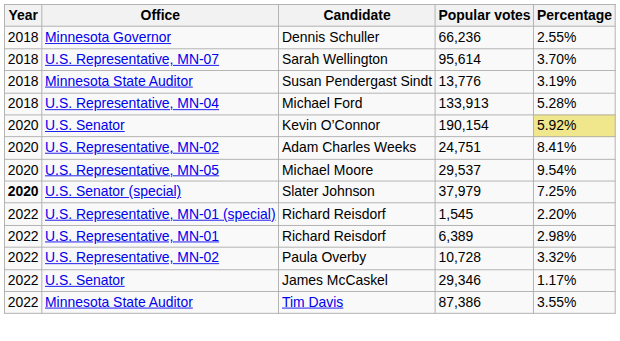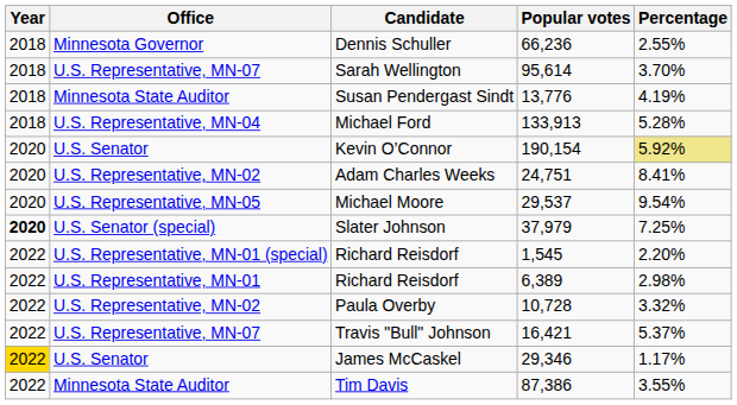 <table class="wikitable">
 <tr>
 <th>Year</th>
 <th>Office</th>
 <th>Candidate</th>
 <th>Popular votes</th>
 <th>Percentage</th>
 </tr>
 <tr>
 <td>2018</td>
 <td><a href='#'>Minnesota Governor</a></td>
 <td>Dennis Schuller</td>
 <td>66,236</td>
 <td>2.55%</td>
 </tr>
 <tr>
 <td>2018</td>
 <td><a href='#'>U.S. Representative, MN-07</a></td>
 <td>Sarah Wellington</td>
 <td>95,614</td>
 <td>3.70%</td>
 </tr>
 <tr>
 <td>2018</td>
 <td><a href='#'>Minnesota State Auditor</a></td>
 <td>Susan Pendergast Sindt</td>
 <td>13,776</td>
-<td>3.19%</td>
+<td>4.19%</td>
 </tr>
 <tr>
 <td>2018</td>
 <td><a href='#'>U.S. Representative, MN-04</a></td>
 <td>Michael Ford</td>
 <td>133,913</td>
 <td>5.28%</td>
 </tr>
 <tr>
 <td>2020</td>
 <td><a href='#'>U.S. Senator</a></td>
 <td>Kevin O’Connor</td>
 <td>190,154</td>
 <td style="background: khaki;">5.92%</td>
 </tr>
 <tr>
 <td>2020</td>
 <td><a href='#'>U.S. Representative, MN-02</a></td>
 <td>Adam Charles Weeks</td>
 <td>24,751</td>
 <td>8.41%</td>
 </tr>
 <tr>
 <td>2020</td>
 <td><a href='#'>U.S. Representative, MN-05</a></td>
 <td>Michael Moore</td>
 <td>29,537</td>
 <td>9.54%</td>
 </tr>
 <tr>
 <td><strong>2020</strong></td>
 <td><a href='#'>U.S. Senator (special)</a></td>
 <td>Slater Johnson</td>
 <td>37,979</td>
 <td>7.25%</td>
 </tr>
 <tr>
 <td>2022</td>
 <td><a href='#'>U.S. Representative, MN-01 (special)</a></td>
 <td>Richard Reisdorf</td>
 <td>1,545</td>
 <td>2.20%</td>
 </tr>
 <tr>
 <td>2022</td>
 <td><a href='#'>U.S. Representative, MN-01</a></td>
 <td>Richard Reisdorf</td>
 <td>6,389</td>
 <td>2.98%</td>
 </tr>
 <tr>
 <td>2022</td>
 <td><a href='#'>U.S. Representative, MN-02</a></td>
 <td>Paula Overby</td>
 <td>10,728</td>
 <td>3.32%</td>
 </tr>
 <tr>
 <td>2022</td>
+<td><a href='#'>U.S. Representative, MN-07</a></td>
+<td>Travis "Bull" Johnson</td>
+<td>16,421</td>
+<td>5.37%</td>
+</tr>
+<tr>
+<td style="background: gold;">2022</td>
 <td><a href='#'>U.S. Senator</a></td>
 <td>James McCaskel</td>
 <td>29,346</td>
 <td>1.17%</td>
 </tr>
 <tr>
 <td>2022</td>
 <td><a href='#'>Minnesota State Auditor</a></td>
 <td><a href='#'>Tim Davis</a></td>
 <td>87,386</td>
 <td>3.55%</td>
 </tr>
 </table>
